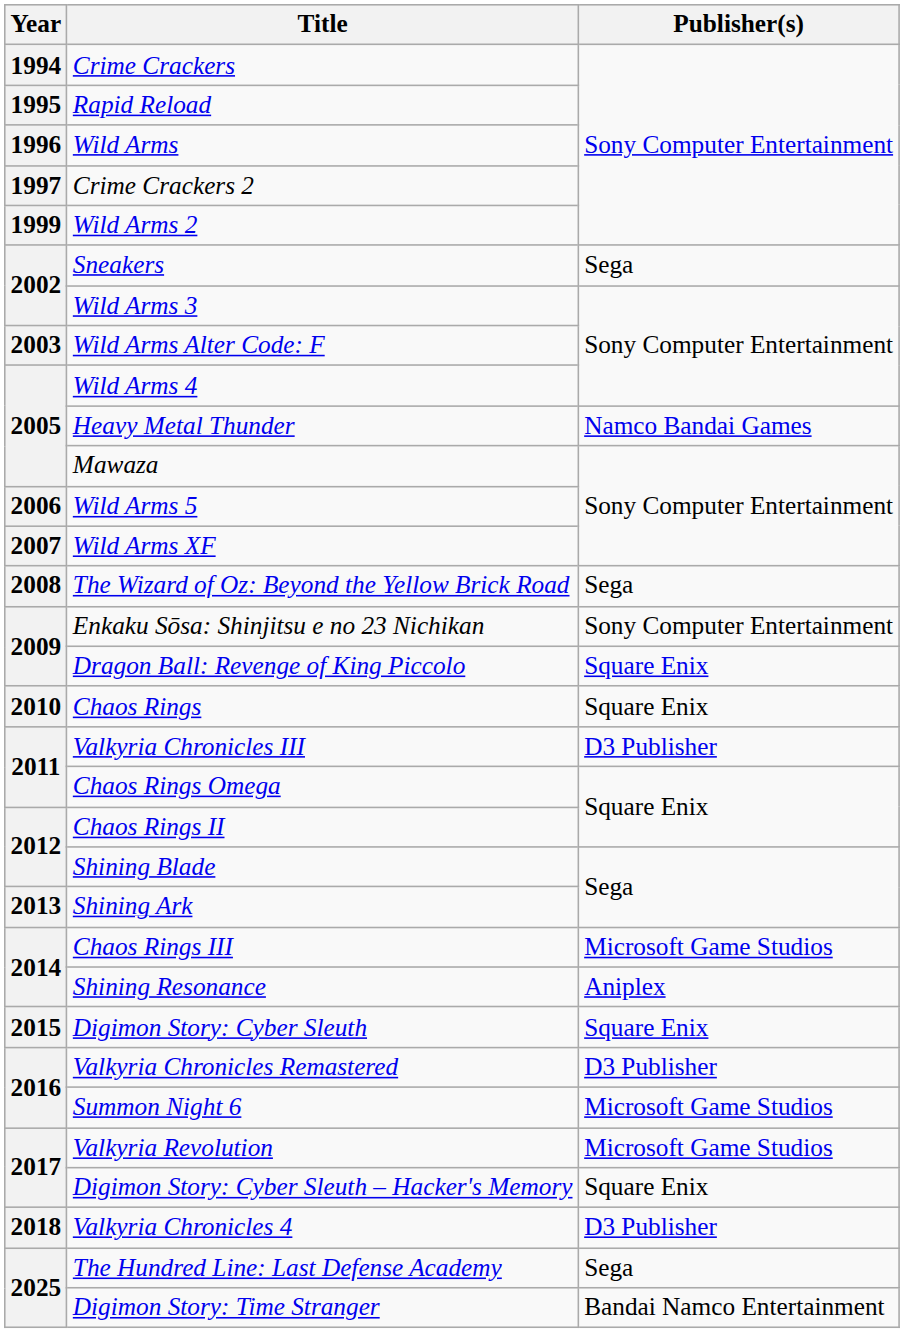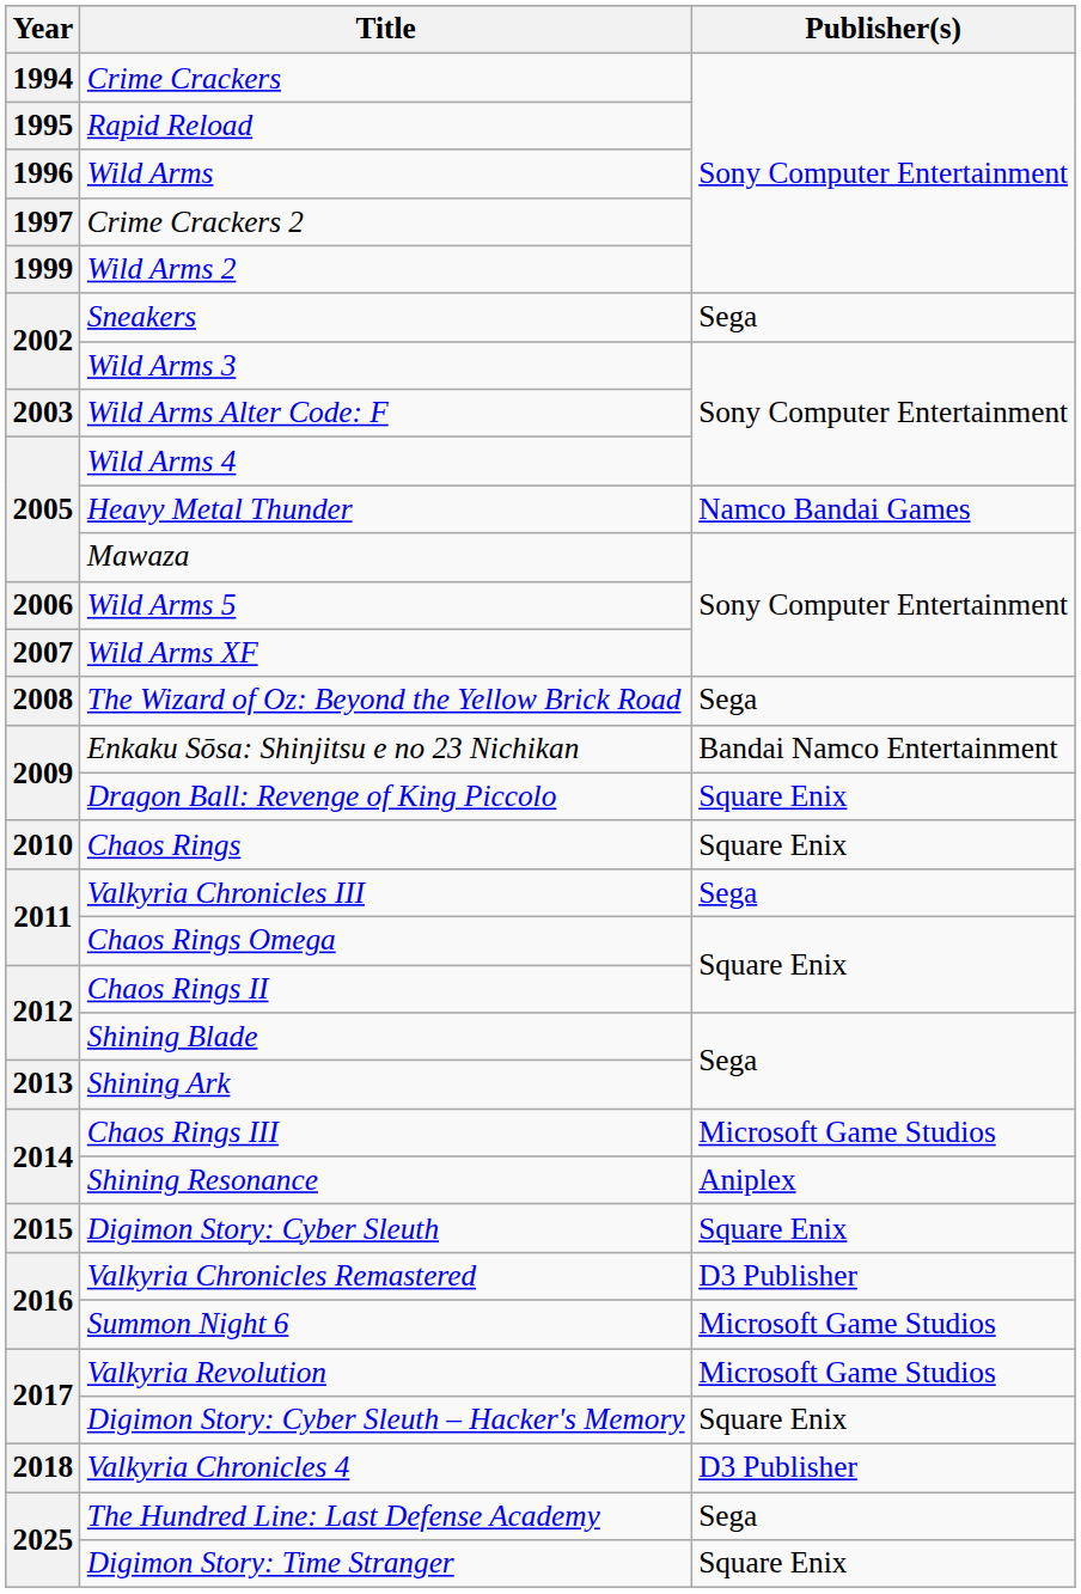 <table class="wikitable sortable">
 <tr>
 <th>Year</th>
 <th>Title</th>
 <th>Publisher(s)</th>
 </tr>
 <tr>
 <th>1994</th>
 <td><em><a href='#'>Crime Crackers</a></em></td>
 <td rowspan="5"><a href='#'>Sony Computer Entertainment</a></td>
 </tr>
 <tr>
 <th>1995</th>
 <td><em><a href='#'>Rapid Reload</a></em></td>
 </tr>
 <tr>
 <th>1996</th>
 <td><em><a href='#'>Wild Arms</a></em></td>
 </tr>
 <tr>
 <th>1997</th>
 <td><em>Crime Crackers 2</em></td>
 </tr>
 <tr>
 <th>1999</th>
 <td><em><a href='#'>Wild Arms 2</a></em></td>
 </tr>
 <tr>
 <th rowspan="2">2002</th>
 <td><em><a href='#'>Sneakers</a></em></td>
 <td>Sega</td>
 </tr>
 <tr>
 <td><em><a href='#'>Wild Arms 3</a></em></td>
 <td rowspan="3">Sony Computer Entertainment</td>
 </tr>
 <tr>
 <th>2003</th>
 <td><em><a href='#'>Wild Arms Alter Code: F</a></em></td>
 </tr>
 <tr>
 <th rowspan="3">2005</th>
 <td><em><a href='#'>Wild Arms 4</a></em></td>
 </tr>
 <tr>
 <td><em><a href='#'>Heavy Metal Thunder</a></em></td>
 <td><a href='#'>Namco Bandai Games</a></td>
 </tr>
 <tr>
 <td><em>Mawaza</em></td>
 <td rowspan="3">Sony Computer Entertainment</td>
 </tr>
 <tr>
 <th>2006</th>
 <td><em><a href='#'>Wild Arms 5</a></em></td>
 </tr>
 <tr>
 <th>2007</th>
 <td><em><a href='#'>Wild Arms XF</a></em></td>
 </tr>
 <tr>
 <th>2008</th>
 <td><em><a href='#'>The Wizard of Oz: Beyond the Yellow Brick Road</a></em></td>
 <td>Sega</td>
 </tr>
 <tr>
 <th rowspan="2">2009</th>
 <td><em>Enkaku Sōsa: Shinjitsu e no 23 Nichikan</em></td>
-<td>Sony Computer Entertainment</td>
+<td>Bandai Namco Entertainment</td>
 </tr>
 <tr>
 <td><em><a href='#'>Dragon Ball: Revenge of King Piccolo</a></em></td>
 <td><a href='#'>Square Enix</a></td>
 </tr>
 <tr>
 <th>2010</th>
 <td><em><a href='#'>Chaos Rings</a></em></td>
 <td>Square Enix</td>
 </tr>
 <tr>
 <th rowspan="2">2011</th>
 <td><em><a href='#'>Valkyria Chronicles III</a></em></td>
-<td><a href='#'>D3 Publisher</a></td>
+<td><a href='#'>Sega</a></td>
 </tr>
 <tr>
 <td><em><a href='#'>Chaos Rings Omega</a></em></td>
 <td rowspan="2">Square Enix</td>
 </tr>
 <tr>
 <th rowspan="2">2012</th>
 <td><em><a href='#'>Chaos Rings II</a></em></td>
 </tr>
 <tr>
 <td><em><a href='#'>Shining Blade</a></em></td>
 <td rowspan="2">Sega</td>
 </tr>
 <tr>
 <th>2013</th>
 <td><em><a href='#'>Shining Ark</a></em></td>
 </tr>
 <tr>
 <th rowspan="2">2014</th>
 <td><em><a href='#'>Chaos Rings III</a></em></td>
 <td><a href='#'>Microsoft Game Studios</a></td>
 </tr>
 <tr>
 <td><em><a href='#'>Shining Resonance</a></em></td>
 <td><a href='#'>Aniplex</a></td>
 </tr>
 <tr>
 <th>2015</th>
 <td><em><a href='#'>Digimon Story: Cyber Sleuth</a></em></td>
 <td><a href='#'>Square Enix</a></td>
 </tr>
 <tr>
 <th rowspan="2">2016</th>
 <td><em><a href='#'>Valkyria Chronicles Remastered</a></em></td>
 <td><a href='#'>D3 Publisher</a></td>
 </tr>
 <tr>
 <td><em><a href='#'>Summon Night 6</a></em></td>
 <td><a href='#'>Microsoft Game Studios</a></td>
 </tr>
 <tr>
 <th rowspan="2">2017</th>
 <td><em><a href='#'>Valkyria Revolution</a></em></td>
 <td><a href='#'>Microsoft Game Studios</a></td>
 </tr>
 <tr>
 <td><em><a href='#'>Digimon Story: Cyber Sleuth – Hacker's Memory</a></em></td>
 <td>Square Enix</td>
 </tr>
 <tr>
 <th>2018</th>
 <td><em><a href='#'>Valkyria Chronicles 4</a></em></td>
 <td><a href='#'>D3 Publisher</a></td>
 </tr>
 <tr>
 <th rowspan="2">2025</th>
 <td><em><a href='#'>The Hundred Line: Last Defense Academy</a></em></td>
 <td>Sega</td>
 </tr>
 <tr>
 <td><em><a href='#'>Digimon Story: Time Stranger</a></em></td>
-<td>Bandai Namco Entertainment</td>
+<td>Square Enix</td>
 </tr>
 </table>
